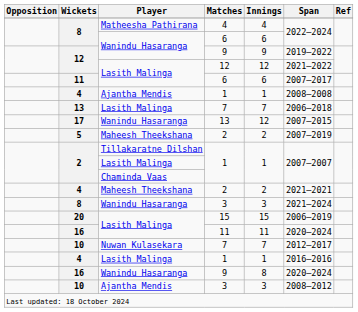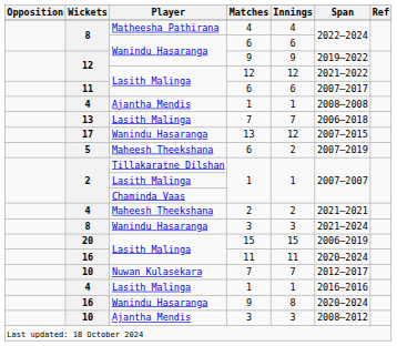 <table class="wikitable plainrowheaders sortable">
 <tr>
 <th scope="col">Opposition</th>
 <th scope="col">Wickets</th>
 <th scope="col">Player</th>
 <th scope="col">Matches</th>
 <th scope="col">Innings</th>
 <th scope="col">Span</th>
 <th scope="col">Ref</th>
 </tr>
 <tr>
 </tr>
 <tr>
 <td rowspan=2></td>
 <th scope=row style=text-align:center; rowspan=2>8</th>
 <td><a href='#'>Matheesha Pathirana</a></td>
 <td align="center">4</td>
 <td align="center">4</td>
 <td rowspan=2>2022–2024</td>
 <td rowspan=2></td>
 </tr>
 <tr>
 <td rowspan=2><a href='#'>Wanindu Hasaranga</a></td>
 <td align="center">6</td>
 <td align="center">6</td>
 </tr>
 <tr>
 <td rowspan=2></td>
 <th scope=row style=text-align:center; rowspan=2>12</th>
 <td align="center">9</td>
 <td align="center">9</td>
 <td>2019–2022</td>
 <td rowspan=2></td>
 </tr>
 <tr>
 <td rowspan=2><a href='#'>Lasith Malinga</a></td>
 <td align="center">12</td>
 <td align="center">12</td>
 <td>2021–2022</td>
 </tr>
 <tr>
 <td></td>
 <th scope=row style=text-align:center;>11</th>
 <td align="center">6</td>
 <td align="center">6</td>
 <td>2007–2017</td>
 <td></td>
 </tr>
 <tr>
 <td></td>
 <th scope=row style=text-align:center;>4</th>
 <td><a href='#'>Ajantha Mendis</a></td>
 <td align="center">1</td>
 <td align="center">1</td>
 <td>2008–2008</td>
 <td></td>
 </tr>
 <tr>
 <td></td>
 <th scope="row" style="text-align:center;">13</th>
 <td><a href='#'>Lasith Malinga</a></td>
 <td align="center">7</td>
 <td align="center">7</td>
 <td>2006–2018</td>
 <td></td>
 </tr>
 <tr>
 <td></td>
 <th scope=row style=text-align:center;>17</th>
 <td><a href='#'>Wanindu Hasaranga</a></td>
 <td align="center">13</td>
 <td align=center>12</td>
 <td>2007–2015</td>
 <td></td>
 </tr>
 <tr>
 <td></td>
 <th scope=row style=text-align:center;>5</th>
 <td><a href='#'>Maheesh Theekshana</a></td>
-<td align="center">2</td>
+<td align="center">6</td>
 <td align=center>2</td>
 <td>2007–2019</td>
 <td></td>
 </tr>
 <tr>
 <td rowspan=3></td>
 <th scope=row style=text-align:center; rowspan=3>2</th>
 <td><a href='#'>Tillakaratne Dilshan</a></td>
 <td align="center" rowspan=3>1</td>
 <td align="center" rowspan=3>1</td>
 <td rowspan=3>2007–2007</td>
 <td rowspan=3></td>
 </tr>
 <tr>
 <td><a href='#'>Lasith Malinga</a></td>
 </tr>
 <tr>
 <td><a href='#'>Chaminda Vaas</a></td>
 </tr>
 <tr>
 <td></td>
 <th scope=row style=text-align:center;>4</th>
 <td><a href='#'>Maheesh Theekshana</a></td>
 <td align="center">2</td>
 <td align=center>2</td>
 <td>2021–2021</td>
 <td></td>
 </tr>
 <tr>
 <td></td>
 <th scope=row style=text-align:center;>8</th>
 <td><a href='#'>Wanindu Hasaranga</a></td>
 <td align="center">3</td>
 <td align=center>3</td>
 <td>2021–2024</td>
 <td></td>
 </tr>
 <tr>
 <td></td>
 <th scope="row" style="text-align:center;">20</th>
 <td rowspan=2><a href='#'>Lasith Malinga</a></td>
 <td align="center">15</td>
 <td align="center">15</td>
 <td>2006–2019</td>
 <td></td>
 </tr>
 <tr>
 <td></td>
 <th scope=row style=text-align:center;>16</th>
 <td align="center">11</td>
 <td align="center">11</td>
 <td>2020–2024</td>
 <td></td>
 </tr>
 <tr>
 <td></td>
 <th scope=row style=text-align:center;>10</th>
 <td><a href='#'>Nuwan Kulasekara</a></td>
 <td align="center">7</td>
 <td align="center">7</td>
 <td>2012–2017</td>
 <td></td>
 </tr>
 <tr>
 <td></td>
 <th scope=row style=text-align:center;>4</th>
 <td><a href='#'>Lasith Malinga</a></td>
 <td align="center">1</td>
 <td align="center">1</td>
 <td>2016–2016</td>
 <td></td>
 </tr>
 <tr>
 <td></td>
 <th scope="row" style="text-align:center;">16</th>
 <td><a href='#'>Wanindu Hasaranga</a> </td>
 <td align="center">9</td>
 <td align=center>8</td>
 <td>2020–2024</td>
 <td></td>
 </tr>
 <tr>
 <td></td>
 <th scope="row" style="text-align:center;">10</th>
 <td><a href='#'>Ajantha Mendis</a></td>
 <td align="center">3</td>
 <td align=center>3</td>
 <td>2008–2012</td>
 <td></td>
 </tr>
 <tr>
 <td colspan=7><small>Last updated: 18 October 2024</small></td>
 </tr>
 </table>
